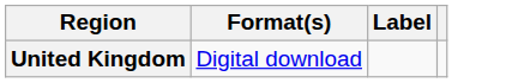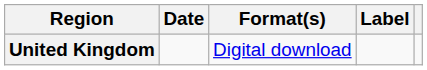 <table class="wikitable plainrowheaders">
 <tr>
 <th scope="col">Region</th>
+<th scope="col">Date</th>
 <th scope="col">Format(s)</th>
 <th scope="col">Label</th>
 <th scope="col"></th>
 </tr>
 <tr>
 <th scope="row">United Kingdom</th>
+<td></td>
 <td><a href='#'>Digital download</a></td>
 <td></td>
 <td></td>
 </tr>
 </table>
